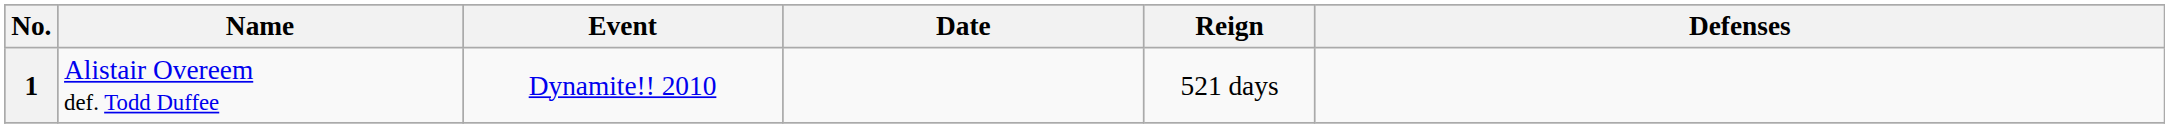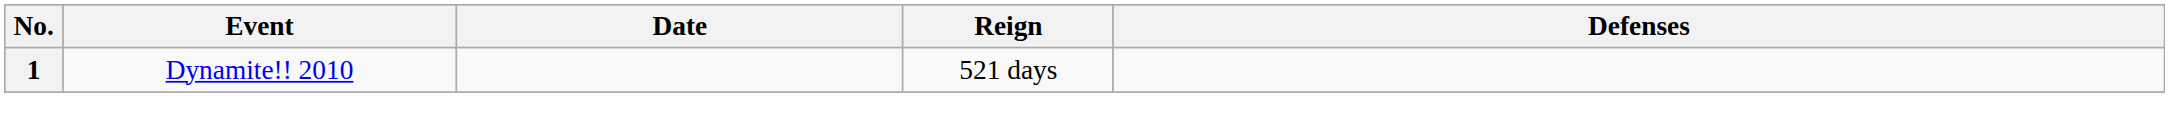 <table class="wikitable" width=100%>
 <tr>
 <th width=1%>No.</th>
-<th width=19%>Name</th>
 <th width=15%>Event</th>
 <th width=17%>Date</th>
 <th width=8%>Reign</th>
 <th width=40%>Defenses</th>
 </tr>
 <tr>
 <th>1</th>
-<td align=left> <a href='#'>Alistair Overeem</a><br><small>def. <a href='#'>Todd Duffee</a></small></td>
 <td align=center><a href='#'>Dynamite!! 2010</a><br></td>
 <td align=center></td>
 <td align="center">521 days</td>
 <td></td>
 </tr>
 </table>
